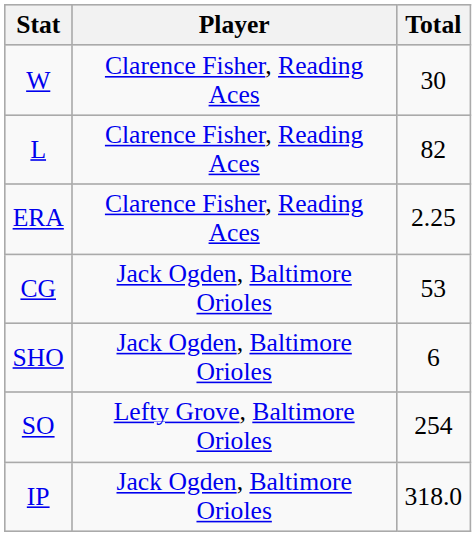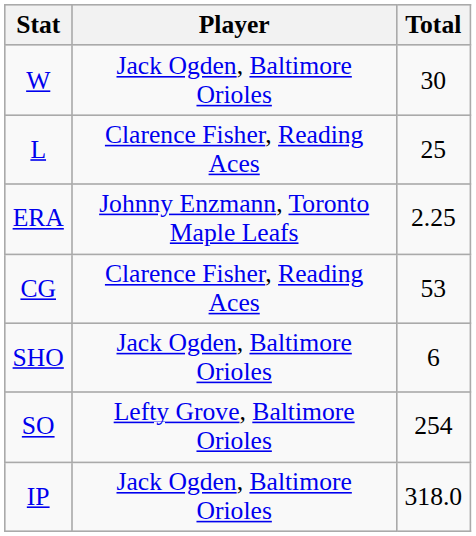 <table class="wikitable" width="33%" style="text-align:center;">
 <tr>
 <th width="5%">Stat</th>
 <th width="60%">Player</th>
 <th width="5%">Total</th>
 </tr>
 <tr>
 <td><a href='#'>W</a></td>
-<td><a href='#'>Clarence Fisher</a>, <a href='#'>Reading Aces</a></td>
+<td><a href='#'>Jack Ogden</a>, <a href='#'>Baltimore Orioles</a></td>
 <td>30</td>
 </tr>
 <tr>
 <td><a href='#'>L</a></td>
 <td><a href='#'>Clarence Fisher</a>, <a href='#'>Reading Aces</a></td>
-<td>82</td>
+<td>25</td>
 </tr>
 <tr>
 <td><a href='#'>ERA</a></td>
-<td><a href='#'>Clarence Fisher</a>, <a href='#'>Reading Aces</a></td>
+<td><a href='#'>Johnny Enzmann</a>, <a href='#'>Toronto Maple Leafs</a></td>
 <td>2.25</td>
 </tr>
 <tr>
 <td><a href='#'>CG</a></td>
-<td><a href='#'>Jack Ogden</a>, <a href='#'>Baltimore Orioles</a></td>
+<td><a href='#'>Clarence Fisher</a>, <a href='#'>Reading Aces</a></td>
 <td>53</td>
 </tr>
 <tr>
 <td><a href='#'>SHO</a></td>
 <td><a href='#'>Jack Ogden</a>, <a href='#'>Baltimore Orioles</a></td>
 <td>6</td>
 </tr>
 <tr>
 <td><a href='#'>SO</a></td>
 <td><a href='#'>Lefty Grove</a>, <a href='#'>Baltimore Orioles</a></td>
 <td>254</td>
 </tr>
 <tr>
 <td><a href='#'>IP</a></td>
 <td><a href='#'>Jack Ogden</a>, <a href='#'>Baltimore Orioles</a></td>
 <td>318.0</td>
 </tr>
 </table>
